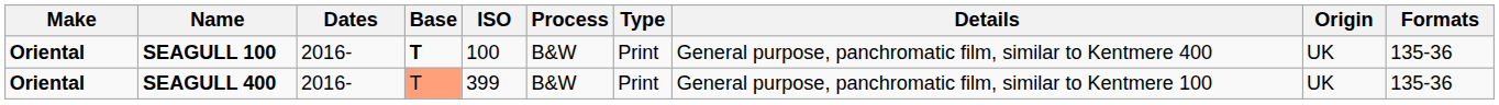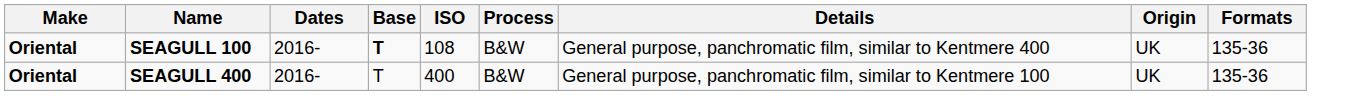 <table class="wikitable">
 <tr>
 <th scope="col" style="width: 100px;">Make</th>
 <th scope="col" style="width: 120px;">Name</th>
 <th scope="col" style="width: 80px;">Dates</th>
 <th scope="col" style="width: 30px;">Base</th>
 <th scope="col" style="width: 45px;">ISO</th>
 <th scope="col" style="width: 40px;">Process</th>
-<th scope="col" style="width: 40px;">Type</th>
 <th scope="col" style="width: 500px;">Details</th>
 <th scope="col" style="width: 60px;">Origin</th>
 <th scope="col" style="width: 80px;">Formats</th>
 </tr>
 <tr>
 <td><strong>Oriental</strong></td>
 <td><strong>SEAGULL 100</strong></td>
 <td>2016-</td>
 <td><strong>T</strong></td>
-<td>100</td>
+<td>108</td>
 <td>B&W</td>
-<td>Print</td>
 <td>General purpose, panchromatic film, similar to Kentmere 400</td>
 <td>UK</td>
 <td>135-36</td>
 </tr>
 <tr>
 <td><strong>Oriental</strong></td>
 <td><strong>SEAGULL 400</strong></td>
 <td>2016-</td>
-<td style="background: lightsalmon;">T</td>
-<td>399</td>
+<td>T</td>
+<td>400</td>
 <td>B&W</td>
-<td>Print</td>
 <td>General purpose, panchromatic film, similar to Kentmere 100</td>
 <td>UK</td>
 <td>135-36</td>
 </tr>
 </table>
